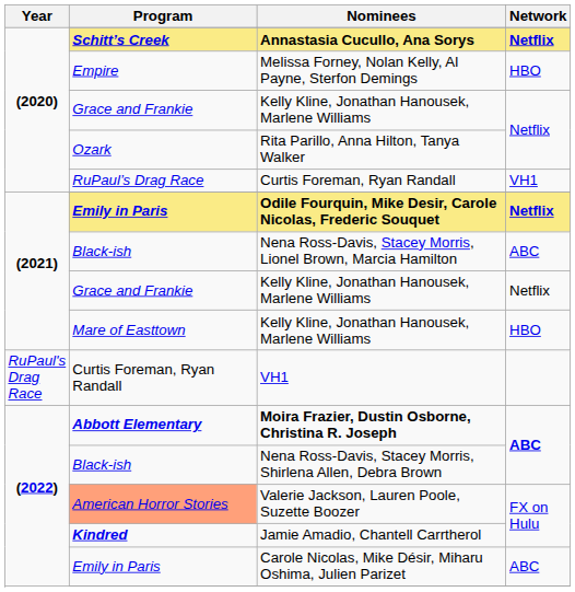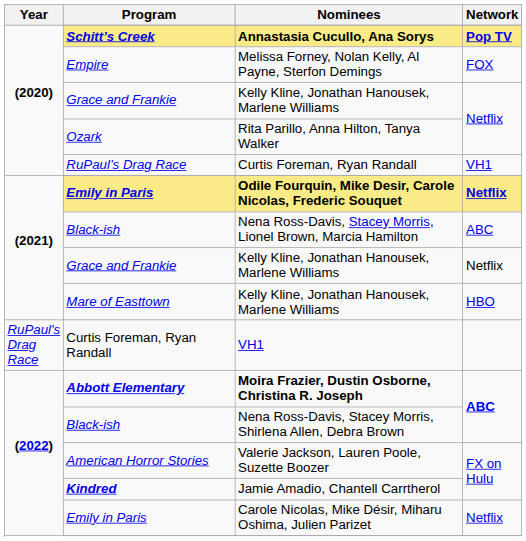 <table class="wikitable" style="width:100%">
 <tr bgcolor="#bebebe">
 <th width="5%">Year</th>
 <th width="40%">Program</th>
 <th width="55%">Nominees</th>
 <th width="5%">Network</th>
 </tr>
 <tr>
 <td rowspan=6 style="text-align:center"><strong>(2020)</strong><br> <br></td>
 </tr>
 <tr style="background:#FAEB86">
 <td><strong><em><a href='#'>Schitt’s Creek</a></em></strong></td>
 <td><strong>Annastasia Cucullo, Ana Sorys</strong></td>
-<td><strong><a href='#'>Netflix</a></strong></td>
+<td><strong><a href='#'>Pop TV</a></strong></td>
 </tr>
 <tr>
 <td><em><a href='#'>Empire</a></em></td>
 <td>Melissa Forney, Nolan Kelly, Al Payne, Sterfon Demings</td>
-<td><a href='#'>HBO</a></td>
+<td><a href='#'>FOX</a></td>
 </tr>
 <tr>
 <td><em><a href='#'>Grace and Frankie</a></em></td>
 <td>Kelly Kline, Jonathan Hanousek, Marlene Williams</td>
 <td rowspan=2><a href='#'>Netflix</a></td>
 </tr>
 <tr>
 <td><em><a href='#'>Ozark</a></em></td>
 <td>Rita Parillo, Anna Hilton, Tanya Walker</td>
 </tr>
 <tr>
 <td><em><a href='#'>RuPaul’s Drag Race</a></em></td>
 <td>Curtis Foreman, Ryan Randall</td>
 <td><a href='#'>VH1</a></td>
 </tr>
 <tr>
 <td rowspan=6 style="text-align:center"><strong>(2021)</strong><br> <br> </td>
 </tr>
 <tr>
 </tr>
 <tr style="background:#FAEB86">
 <td><strong><em><a href='#'>Emily in Paris</a></em></strong></td>
 <td><strong>Odile Fourquin, Mike Desir, Carole Nicolas, Frederic Souquet</strong></td>
 <td><strong><a href='#'>Netflix</a></strong></td>
 </tr>
 <tr>
 <td><em><a href='#'>Black-ish</a></em></td>
 <td>Nena Ross-Davis, <a href='#'>Stacey Morris</a>, Lionel Brown, Marcia Hamilton</td>
 <td><a href='#'>ABC</a></td>
 </tr>
 <tr>
 <td><em><a href='#'>Grace and Frankie</a></em></td>
 <td>Kelly Kline, Jonathan Hanousek, Marlene Williams</td>
 <td>Netflix</td>
 </tr>
 <tr>
 <td><em><a href='#'>Mare of Easttown</a></em></td>
 <td>Kelly Kline, Jonathan Hanousek, Marlene Williams</td>
 <td><a href='#'>HBO</a></td>
 </tr>
 <tr>
 <td><em><a href='#'>RuPaul's Drag Race</a></em></td>
 <td>Curtis Foreman, Ryan Randall</td>
 <td><a href='#'>VH1</a></td>
 </tr>
 <tr>
 <td rowspan=6 style="text-align:center"><strong>(<a href='#'>2022</a>)</strong><br><br></td>
 <td><strong><em><a href='#'>Abbott Elementary</a></em></strong></td>
 <td><strong>Moira Frazier, Dustin Osborne, Christina R. Joseph</strong></td>
 <td rowspan="2"><strong><a href='#'>ABC</a></strong></td>
 </tr>
 <tr>
 <td><em><a href='#'>Black-ish</a></em></td>
 <td>Nena Ross-Davis, Stacey Morris, Shirlena Allen, Debra Brown</td>
 </tr>
 <tr>
-<td style="background: lightsalmon;"><em><a href='#'>American Horror Stories</a></em></td>
+<td><em><a href='#'>American Horror Stories</a></em></td>
 <td>Valerie Jackson, Lauren Poole, Suzette Boozer</td>
 <td rowspan="2"><a href='#'>FX on Hulu</a></td>
 </tr>
 <tr>
 <td><strong><em><a href='#'>Kindred</a></em></strong></td>
 <td>Jamie Amadio, Chantell Carrtherol</td>
 </tr>
 <tr>
 <td><em><a href='#'>Emily in Paris</a></em></td>
 <td>Carole Nicolas, Mike Désir, Miharu Oshima, Julien Parizet</td>
-<td><a href='#'>ABC</a></td>
+<td><a href='#'>Netflix</a></td>
 </tr>
 <tr>
 </tr>
 </table>
